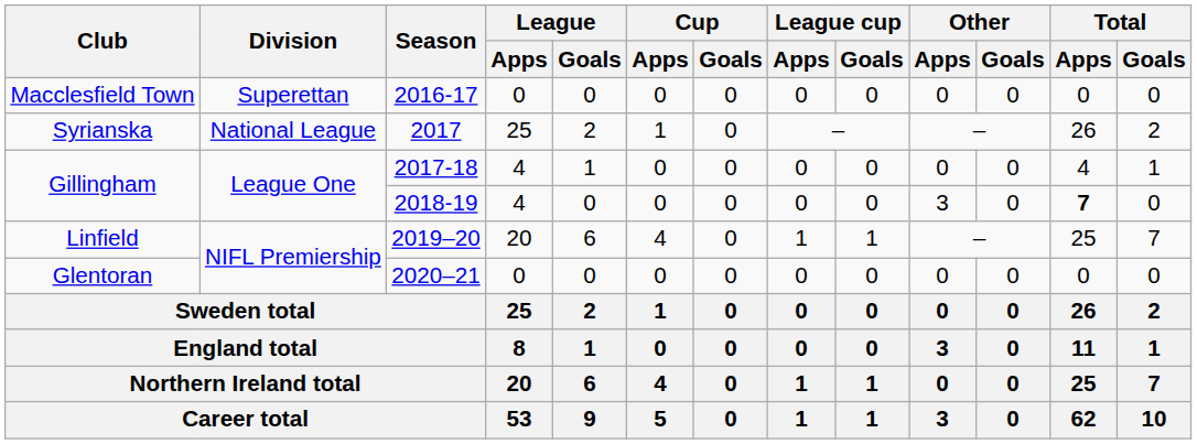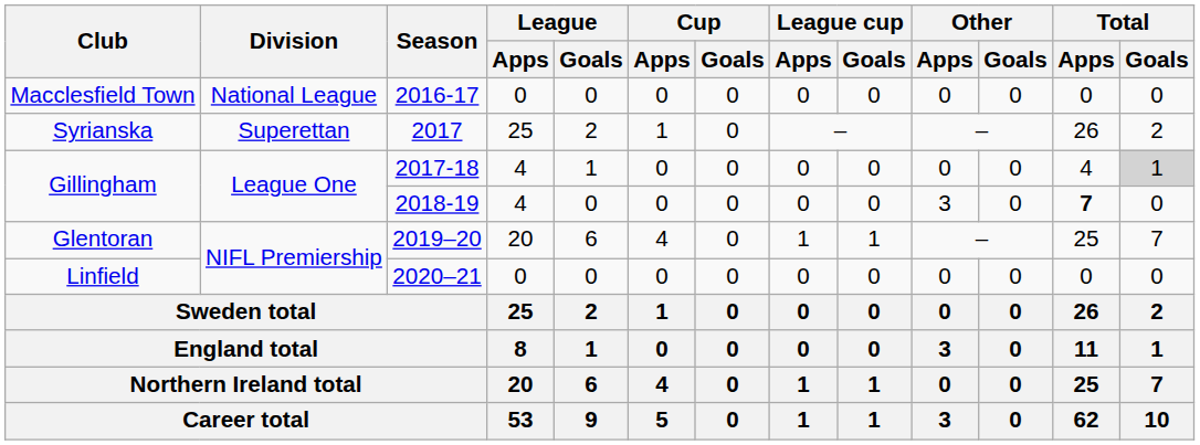 <table class="wikitable" style="text-align:center">
 <tr>
 <th rowspan=2>Club</th>
 <th rowspan=2>Division</th>
 <th rowspan=2>Season</th>
 <th colspan=2>League</th>
 <th colspan=2>Cup</th>
 <th colspan=2>League cup</th>
 <th colspan=2>Other</th>
 <th colspan=2>Total</th>
 </tr>
 <tr>
 <th>Apps</th>
 <th>Goals</th>
 <th>Apps</th>
 <th>Goals</th>
 <th>Apps</th>
 <th>Goals</th>
 <th>Apps</th>
 <th>Goals</th>
 <th>Apps</th>
 <th>Goals</th>
 </tr>
 <tr>
 <td rowspan=1><a href='#'>Macclesfield Town</a></td>
-<td rowspan=1><a href='#'>Superettan</a></td>
+<td rowspan=1><a href='#'>National League</a></td>
 <td><a href='#'>2016-17</a></td>
 <td>0</td>
 <td>0</td>
 <td>0</td>
 <td>0</td>
 <td>0</td>
 <td>0</td>
 <td>0</td>
 <td>0</td>
 <td>0</td>
 <td>0</td>
 </tr>
 <tr>
 <td rowspan=1><a href='#'>Syrianska</a></td>
-<td rowspan=1><a href='#'>National League</a></td>
+<td rowspan=1><a href='#'>Superettan</a></td>
 <td><a href='#'>2017</a></td>
 <td>25</td>
 <td>2</td>
 <td>1</td>
 <td>0</td>
 <td colspan=2>–</td>
 <td colspan=2>–</td>
 <td>26</td>
 <td>2</td>
 </tr>
 <tr>
 <td rowspan=2><a href='#'>Gillingham</a></td>
 <td rowspan=2><a href='#'>League One</a></td>
 <td><a href='#'>2017-18</a></td>
 <td>4</td>
 <td>1</td>
 <td>0</td>
 <td>0</td>
 <td>0</td>
 <td>0</td>
 <td>0</td>
 <td>0</td>
 <td>4</td>
-<td>1</td>
+<td style="background: lightgrey;">1</td>
 </tr>
 <tr>
 <td><a href='#'>2018-19</a></td>
 <td>4</td>
 <td>0</td>
 <td>0</td>
 <td>0</td>
 <td>0</td>
 <td>0</td>
 <td>3</td>
 <td>0</td>
 <td><strong>7</strong></td>
 <td>0</td>
 </tr>
 <tr>
-<td rowspan=1><a href='#'>Linfield</a></td>
+<td rowspan=1><a href='#'>Glentoran</a></td>
 <td rowspan=2><a href='#'>NIFL Premiership</a></td>
 <td><a href='#'>2019–20</a></td>
 <td>20</td>
 <td>6</td>
 <td>4</td>
 <td>0</td>
 <td>1</td>
 <td>1</td>
 <td colspan=2>–</td>
 <td>25</td>
 <td>7</td>
 </tr>
 <tr>
-<td rowspan=1><a href='#'>Glentoran</a></td>
+<td rowspan=1><a href='#'>Linfield</a></td>
 <td><a href='#'>2020–21</a></td>
 <td>0</td>
 <td>0</td>
 <td>0</td>
 <td>0</td>
 <td>0</td>
 <td>0</td>
 <td>0</td>
 <td>0</td>
 <td>0</td>
 <td>0</td>
 </tr>
 <tr>
 <th colspan=3>Sweden total</th>
 <th>25</th>
 <th>2</th>
 <th>1</th>
 <th>0</th>
 <th>0</th>
 <th>0</th>
 <th>0</th>
 <th>0</th>
 <th>26</th>
 <th>2</th>
 </tr>
 <tr>
 <th colspan=3>England total</th>
 <th>8</th>
 <th>1</th>
 <th>0</th>
 <th>0</th>
 <th>0</th>
 <th>0</th>
 <th>3</th>
 <th>0</th>
 <th>11</th>
 <th>1</th>
 </tr>
 <tr>
 <th colspan=3>Northern Ireland total</th>
 <th>20</th>
 <th>6</th>
 <th>4</th>
 <th>0</th>
 <th>1</th>
 <th>1</th>
 <th>0</th>
 <th>0</th>
 <th>25</th>
 <th>7</th>
 </tr>
 <tr>
 <th colspan=3>Career total</th>
 <th>53</th>
 <th>9</th>
 <th>5</th>
 <th>0</th>
 <th>1</th>
 <th>1</th>
 <th>3</th>
 <th>0</th>
 <th>62</th>
 <th>10</th>
 </tr>
 </table>
